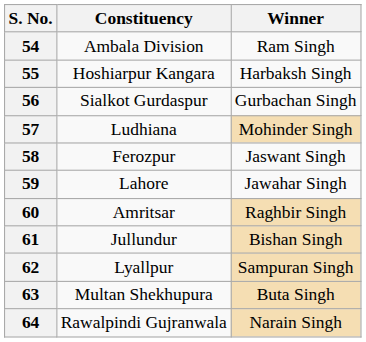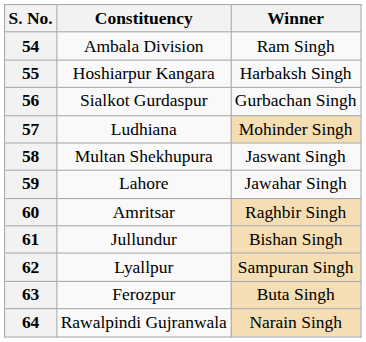 <table class="wikitable" style="text-align:center">
 <tr>
 <th>S. No.</th>
 <th>Constituency</th>
 <th>Winner</th>
 </tr>
 <tr>
 <th>54</th>
 <td>Ambala Division</td>
 <td>Ram Singh</td>
 </tr>
 <tr>
 <th>55</th>
 <td>Hoshiarpur Kangara</td>
 <td>Harbaksh Singh</td>
 </tr>
 <tr>
 <th>56</th>
 <td>Sialkot Gurdaspur</td>
 <td>Gurbachan Singh</td>
 </tr>
 <tr>
 <th>57</th>
 <td>Ludhiana</td>
 <td bgcolor="wheat">Mohinder Singh</td>
 </tr>
 <tr>
 <th>58</th>
-<td>Ferozpur</td>
+<td>Multan Shekhupura</td>
 <td>Jaswant Singh</td>
 </tr>
 <tr>
 <th>59</th>
 <td>Lahore</td>
 <td>Jawahar Singh</td>
 </tr>
 <tr>
 <th>60</th>
 <td>Amritsar</td>
 <td bgcolor="wheat">Raghbir Singh</td>
 </tr>
 <tr>
 <th>61</th>
 <td>Jullundur</td>
 <td bgcolor="wheat">Bishan Singh</td>
 </tr>
 <tr>
 <th>62</th>
 <td>Lyallpur</td>
 <td bgcolor="wheat">Sampuran Singh</td>
 </tr>
 <tr>
 <th>63</th>
-<td>Multan Shekhupura</td>
+<td>Ferozpur</td>
 <td bgcolor="wheat">Buta Singh</td>
 </tr>
 <tr>
 <th>64</th>
 <td>Rawalpindi Gujranwala</td>
 <td bgcolor="wheat">Narain Singh</td>
 </tr>
 </table>
